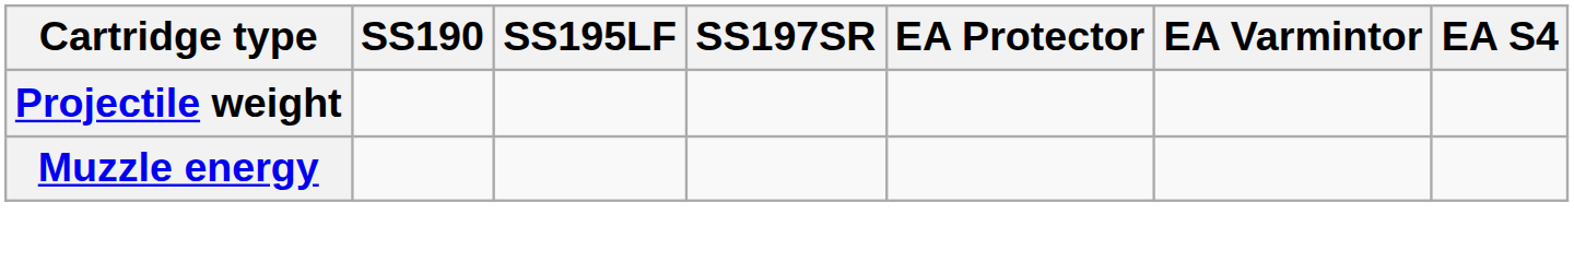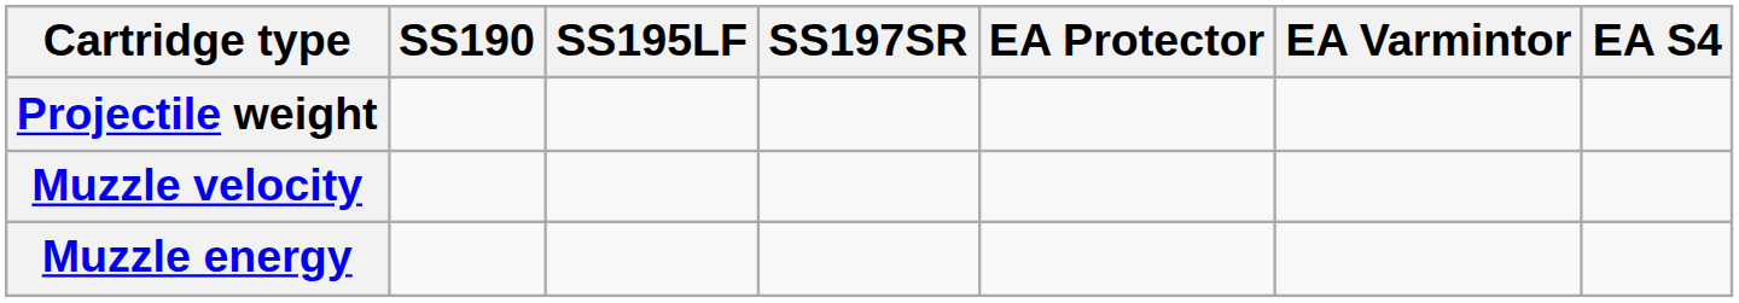 <table class="wikitable">
 <tr>
 <th>Cartridge type</th>
 <th>SS190</th>
 <th>SS195LF</th>
 <th>SS197SR</th>
 <th>EA Protector</th>
 <th>EA Varmintor</th>
 <th>EA S4</th>
 </tr>
 <tr>
 <th><a href='#'>Projectile</a> weight</th>
 <td></td>
 <td></td>
 <td></td>
 <td></td>
 <td></td>
 <td></td>
 </tr>
 <tr>
+<th><a href='#'>Muzzle velocity</a></th>
+<td></td>
+<td></td>
+<td></td>
+<td></td>
+<td></td>
+<td></td>
+</tr>
+<tr>
 <th><a href='#'>Muzzle energy</a></th>
 <td></td>
 <td></td>
 <td></td>
 <td></td>
 <td></td>
 <td></td>
 </tr>
 </table>
